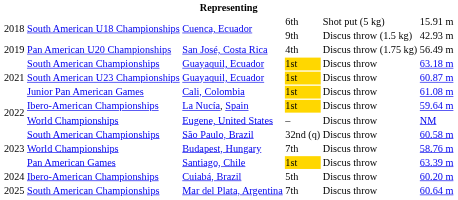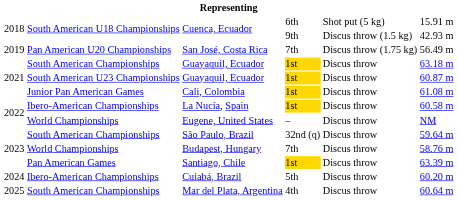 <table>
 <tr>
 <th colspan="6">Representing </th>
 </tr>
 <tr>
 <td rowspan=2>2018</td>
 <td rowspan=2><a href='#'>South American U18 Championships</a></td>
 <td rowspan=2><a href='#'>Cuenca, Ecuador</a></td>
 <td>6th</td>
 <td>Shot put (5 kg)</td>
 <td>15.91 m</td>
 </tr>
 <tr>
 <td>9th</td>
 <td>Discus throw (1.5 kg)</td>
 <td>42.93 m</td>
 </tr>
 <tr>
 <td>2019</td>
 <td><a href='#'>Pan American U20 Championships</a></td>
 <td><a href='#'>San José, Costa Rica</a></td>
-<td>4th</td>
+<td>7th</td>
 <td>Discus throw (1.75 kg)</td>
 <td>56.49 m</td>
 </tr>
 <tr>
 <td rowspan=3>2021</td>
 <td><a href='#'>South American Championships</a></td>
 <td><a href='#'>Guayaquil, Ecuador</a></td>
 <td bgcolor=gold>1st</td>
 <td>Discus throw</td>
 <td><a href='#'>63.18 m</a></td>
 </tr>
 <tr>
 <td><a href='#'>South American U23 Championships</a></td>
 <td><a href='#'>Guayaquil, Ecuador</a></td>
 <td bgcolor=gold>1st</td>
 <td>Discus throw</td>
 <td><a href='#'>60.87 m</a></td>
 </tr>
 <tr>
 <td><a href='#'>Junior Pan American Games</a></td>
 <td><a href='#'>Cali, Colombia</a></td>
 <td bgcolor=gold>1st</td>
 <td>Discus throw</td>
 <td><a href='#'>61.08 m</a></td>
 </tr>
 <tr>
 <td rowspan=2>2022</td>
 <td><a href='#'>Ibero-American Championships</a></td>
 <td><a href='#'>La Nucía</a>, <a href='#'>Spain</a></td>
 <td bgcolor=gold>1st</td>
 <td>Discus throw</td>
-<td><a href='#'>59.64 m</a></td>
+<td><a href='#'>60.58 m</a></td>
 </tr>
 <tr>
 <td><a href='#'>World Championships</a></td>
 <td><a href='#'>Eugene, United States</a></td>
 <td>–</td>
 <td>Discus throw</td>
 <td><a href='#'>NM</a></td>
 </tr>
 <tr>
 <td rowspan=3>2023</td>
 <td><a href='#'>South American Championships</a></td>
 <td><a href='#'>São Paulo, Brazil</a></td>
 <td>32nd (q)</td>
 <td>Discus throw</td>
-<td><a href='#'>60.58 m</a></td>
+<td><a href='#'>59.64 m</a></td>
 </tr>
 <tr>
 <td><a href='#'>World Championships</a></td>
 <td><a href='#'>Budapest, Hungary</a></td>
 <td>7th</td>
 <td>Discus throw</td>
 <td><a href='#'>58.76 m</a></td>
 </tr>
 <tr>
 <td><a href='#'>Pan American Games</a></td>
 <td><a href='#'>Santiago, Chile</a></td>
 <td bgcolor=gold>1st</td>
 <td>Discus throw</td>
 <td><a href='#'>63.39 m</a></td>
 </tr>
 <tr>
 <td>2024</td>
 <td><a href='#'>Ibero-American Championships</a></td>
 <td><a href='#'>Cuiabá, Brazil</a></td>
 <td>5th</td>
 <td>Discus throw</td>
 <td><a href='#'>60.20 m</a></td>
 </tr>
 <tr>
 <td>2025</td>
 <td><a href='#'>South American Championships</a></td>
 <td><a href='#'>Mar del Plata, Argentina</a></td>
-<td>7th</td>
+<td>4th</td>
 <td>Discus throw</td>
 <td><a href='#'>60.64 m</a></td>
 </tr>
 </table>
